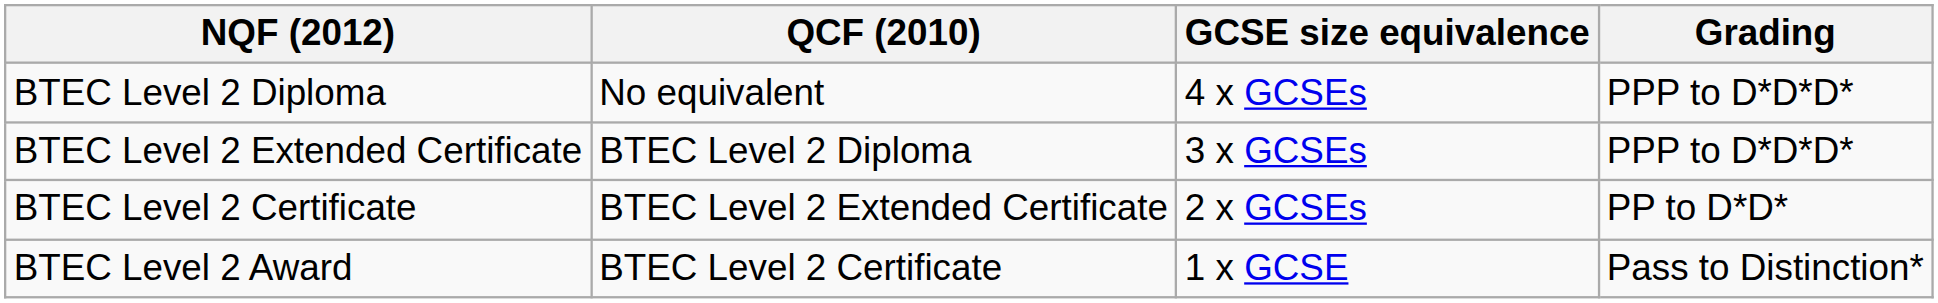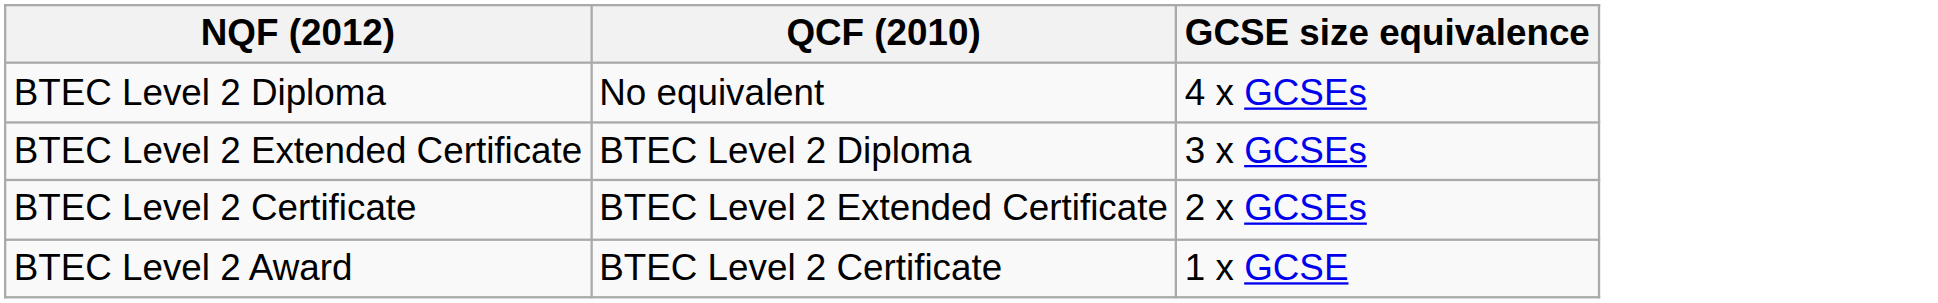 <table class="wikitable">
 <tr>
 <th>NQF (2012)</th>
 <th>QCF (2010)</th>
 <th>GCSE size equivalence</th>
-<th>Grading</th>
 </tr>
 <tr>
 <td>BTEC Level 2 Diploma</td>
 <td>No equivalent</td>
 <td>4 x <a href='#'>GCSEs</a></td>
-<td>PPP to D*D*D*</td>
 </tr>
 <tr>
 <td>BTEC Level 2 Extended Certificate</td>
 <td>BTEC Level 2 Diploma</td>
 <td>3 x <a href='#'>GCSEs</a></td>
-<td>PPP to D*D*D*</td>
 </tr>
 <tr>
 <td>BTEC Level 2 Certificate</td>
 <td>BTEC Level 2 Extended Certificate</td>
 <td>2 x <a href='#'>GCSEs</a></td>
-<td>PP to D*D*</td>
 </tr>
 <tr>
 <td>BTEC Level 2 Award</td>
 <td>BTEC Level 2 Certificate</td>
 <td>1 x <a href='#'>GCSE</a></td>
-<td>Pass to Distinction*</td>
 </tr>
 </table>
